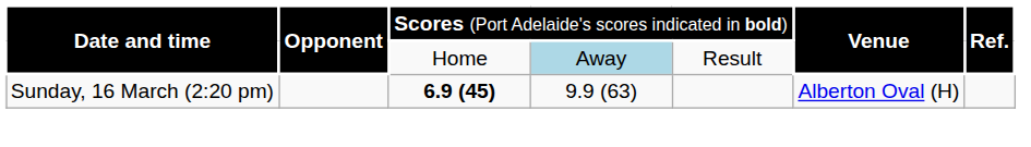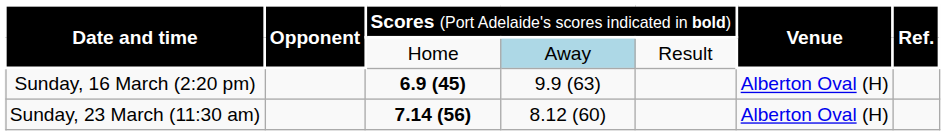 <table class="wikitable" style="font-size:90%; text-align:center;">
 <tr>
 <td style="background:black; color:white; border: solid #FFFFFF 2px" rowspan=2><strong>Date and time</strong></td>
 <td style="background:black; color:white; border: solid #FFFFFF 2px" rowspan=2><strong>Opponent</strong></td>
 <td style="background:black; color:white; border: solid #FFFFFF 2px" colspan=3><strong>Scores</strong> <small>(Port Adelaide's scores indicated in <strong>bold</strong>)</small></td>
 <td style="background:black; color:white; border: solid #FFFFFF 2px" rowspan=2><strong>Venue</strong></td>
 <td style="background:black; color:white; border: solid #FFFFFF 2px" rowspan=2><strong>Ref.</strong></td>
 </tr>
 <tr>
 <td>Home</td>
 <td style="background: lightblue;">Away</td>
 <td>Result</td>
 </tr>
 <tr>
 <td>Sunday, 16 March (2:20 pm)</td>
 <td></td>
 <td><strong>6.9 (45)</strong></td>
 <td>9.9 (63)</td>
 <td></td>
 <td><a href='#'>Alberton Oval</a> (H)</td>
 <td></td>
 </tr>
+<tr>
+<td>Sunday, 23 March (11:30 am)</td>
+<td></td>
+<td><strong>7.14 (56)</strong></td>
+<td>8.12 (60)</td>
+<td></td>
+<td><a href='#'>Alberton Oval</a> (H)</td>
+<td></td>
+</tr>
 </table>
